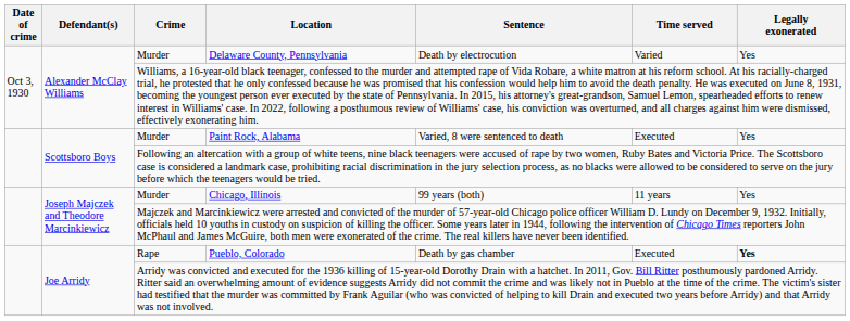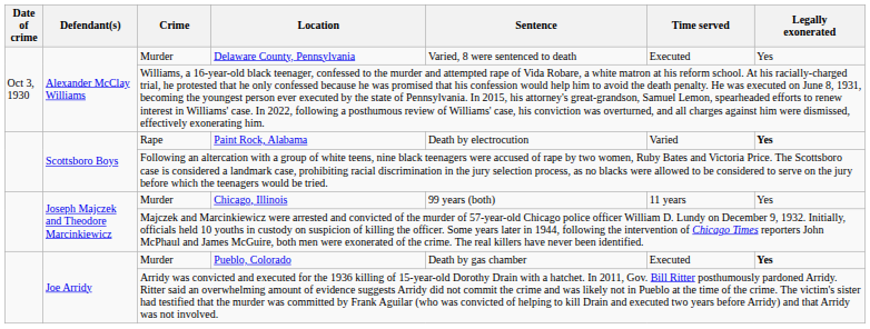 <table class="wikitable sortable">
 <tr>
 <th>Date of crime</th>
 <th>Defendant(s)</th>
 <th>Crime</th>
 <th>Location</th>
 <th>Sentence</th>
 <th>Time served</th>
 <th>Legally<br>exonerated</th>
 </tr>
 <tr>
 <td rowspan="2">Oct 3, 1930</td>
 <td rowspan="2"><a href='#'>Alexander McClay Williams</a></td>
 <td>Murder</td>
 <td><a href='#'>Delaware County, Pennsylvania</a></td>
-<td>Death by electrocution</td>
-<td>Varied</td>
+<td>Varied, 8 were sentenced to death</td>
+<td>Executed</td>
 <td>Yes</td>
 </tr>
 <tr>
 <td colspan="5">Williams, a 16-year-old black teenager, confessed to the murder and attempted rape of Vida Robare, a white matron at his reform school. At his racially-charged trial, he protested that he only confessed because he was promised that his confession would help him to avoid the death penalty. He was executed on June 8, 1931, becoming the youngest person ever executed by the state of Pennsylvania. In 2015, his attorney's great-grandson, Samuel Lemon, spearheaded efforts to renew interest in Williams' case. In 2022, following a posthumous review of Williams' case, his conviction was overturned, and all charges against him were dismissed, effectively exonerating him.</td>
 </tr>
 <tr ->
 <td rowspan="2"></td>
 <td rowspan="2"><a href='#'>Scottsboro Boys</a></td>
-<td>Murder</td>
+<td>Rape</td>
 <td><a href='#'>Paint Rock, Alabama</a></td>
-<td>Varied, 8 were sentenced to death</td>
-<td>Executed</td>
-<td>Yes</td>
+<td>Death by electrocution</td>
+<td>Varied</td>
+<td><strong>Yes</strong></td>
 </tr>
 <tr>
 <td colspan=5>Following an altercation with a group of white teens, nine black teenagers were accused of rape by two women, Ruby Bates and Victoria Price. The Scottsboro case is considered a landmark case, prohibiting racial discrimination in the jury selection process, as no blacks were allowed to be considered to serve on the jury before which the teenagers would be tried.</td>
 </tr>
 <tr>
 <td rowspan="2"></td>
 <td rowspan="2"><a href='#'>Joseph Majczek and Theodore Marcinkiewicz</a></td>
 <td>Murder</td>
 <td><a href='#'>Chicago, Illinois</a></td>
 <td>99 years (both)</td>
 <td>11 years</td>
 <td>Yes</td>
 </tr>
 <tr>
 <td colspan=5>Majczek and Marcinkiewicz were arrested and convicted of the murder of 57-year-old Chicago police officer William D. Lundy on December 9, 1932. Initially, officials held 10 youths in custody on suspicion of killing the officer. Some  years later in 1944, following the intervention of <em><a href='#'>Chicago Times</a></em> reporters John McPhaul and James McGuire, both men were exonerated of the crime. The real killers have never been identified.</td>
 </tr>
 <tr>
 <td rowspan="2"></td>
 <td rowspan="2"><a href='#'>Joe Arridy</a></td>
-<td>Rape</td>
+<td>Murder</td>
 <td><a href='#'>Pueblo, Colorado</a></td>
 <td>Death by gas chamber</td>
 <td>Executed</td>
 <td><strong>Yes</strong></td>
 </tr>
 <tr>
 <td colspan=5>Arridy was convicted and executed for the 1936 killing of 15-year-old Dorothy Drain with a hatchet. In 2011, Gov. <a href='#'>Bill Ritter</a> posthumously pardoned Arridy. Ritter said an overwhelming amount of evidence suggests Arridy did not commit the crime and was likely not in Pueblo at the time of the crime. The victim's sister had testified that the murder was committed by Frank Aguilar (who was convicted of helping to kill Drain and executed two years before Arridy) and that Arridy was not involved.</td>
 </tr>
 </table>
